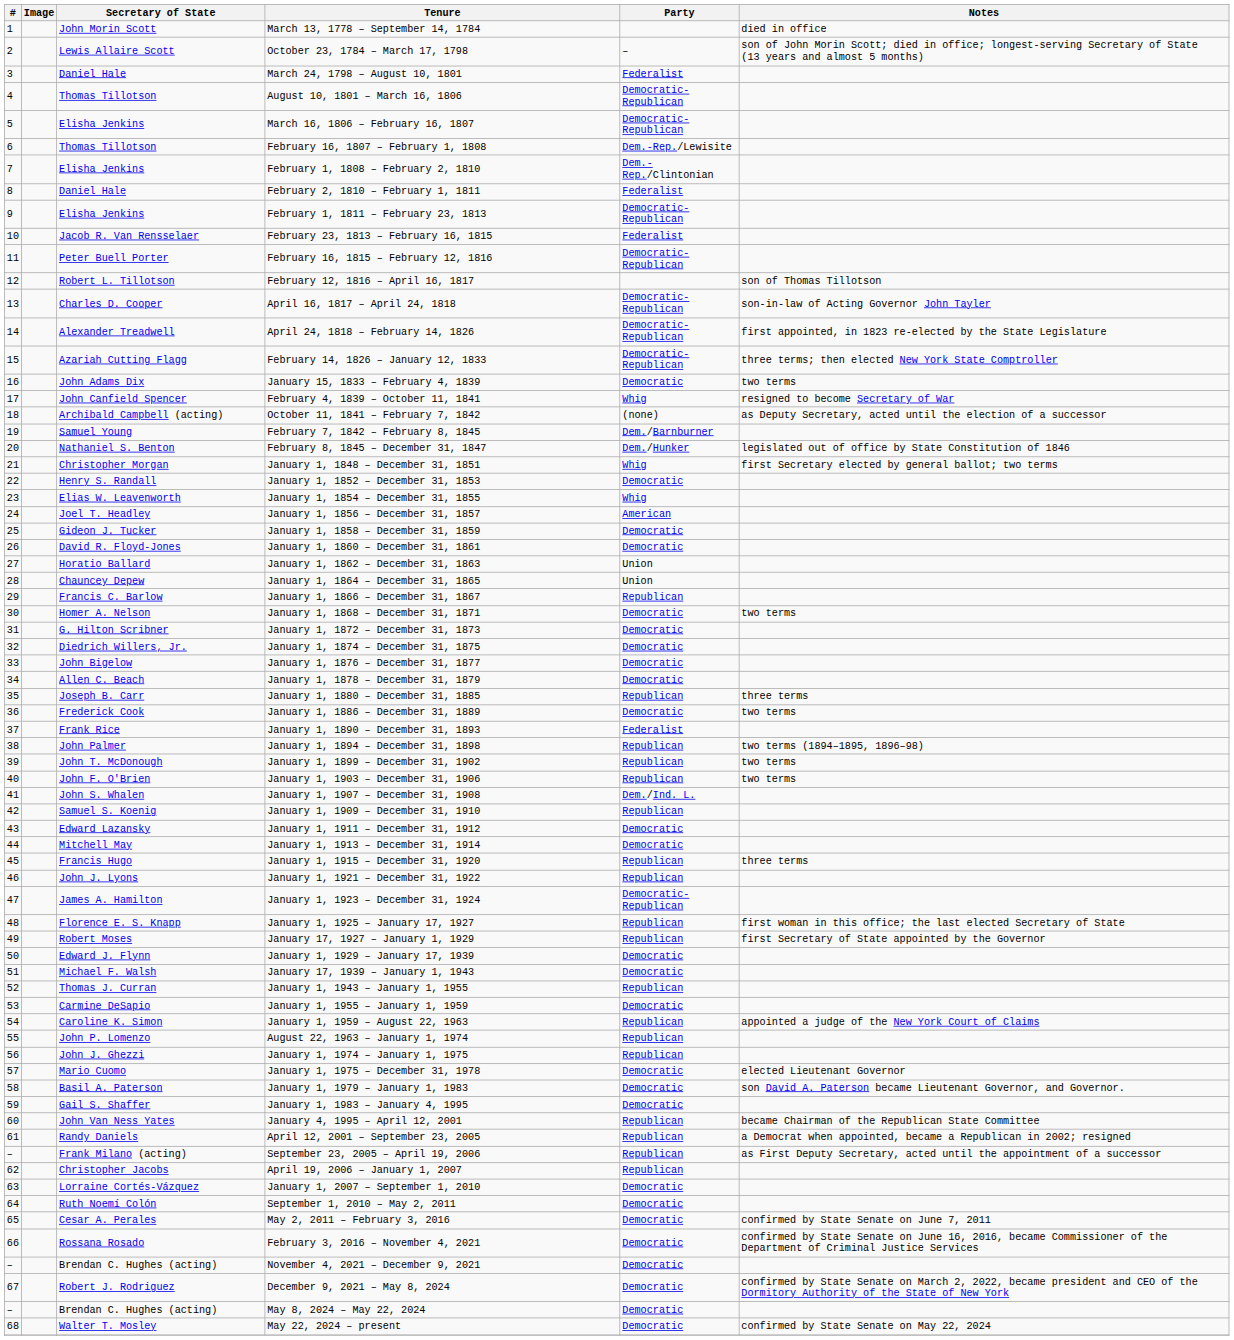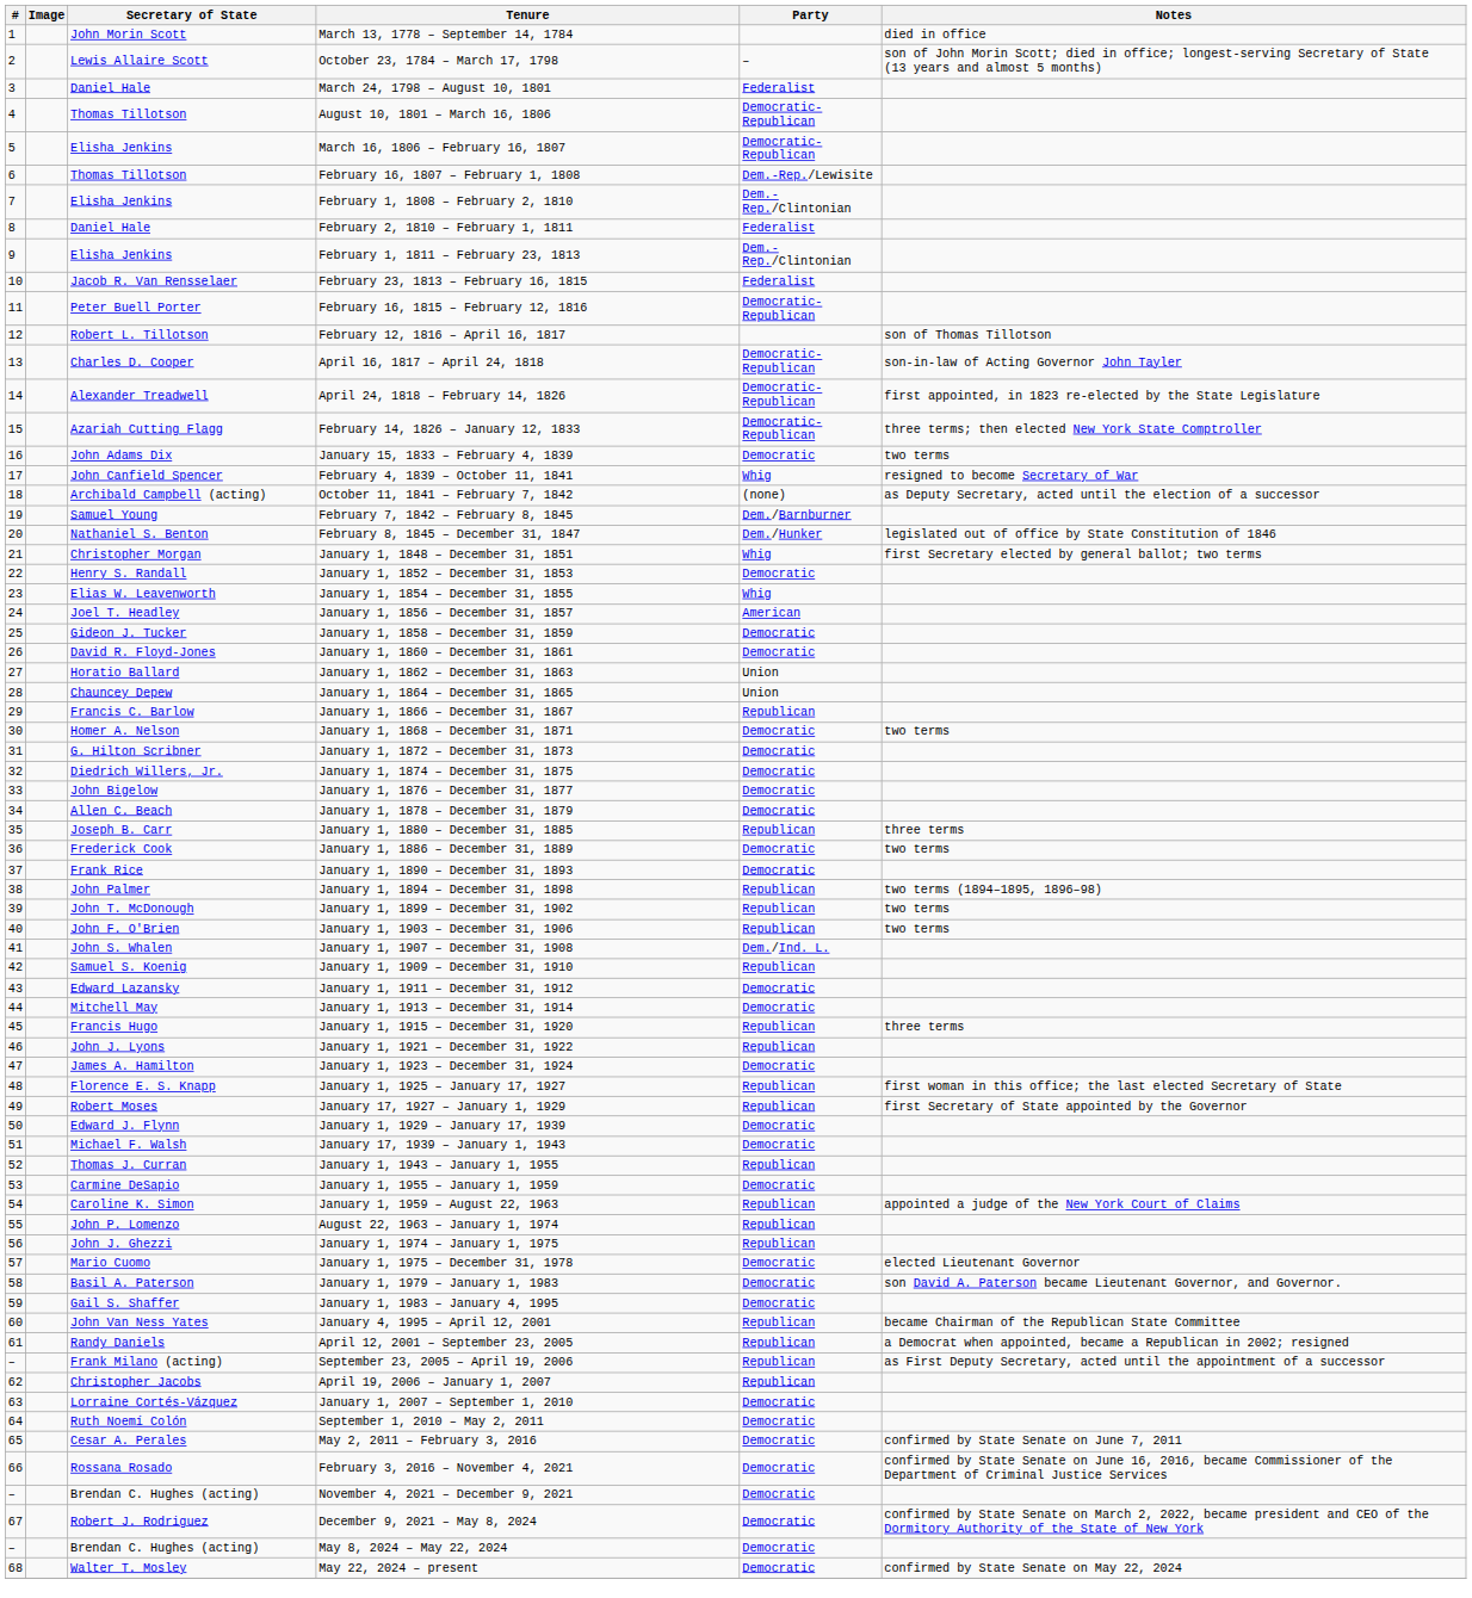 <table class="wikitable">
 <tr>
 <th>#</th>
 <th>Image</th>
 <th width="17%">Secretary of State</th>
 <th width="29%">Tenure</th>
 <th>Party</th>
 <th>Notes</th>
 </tr>
 <tr>
 <td>1</td>
 <td></td>
 <td><a href='#'>John Morin Scott</a></td>
 <td>March 13, 1778 – September 14, 1784</td>
 <td></td>
 <td>died in office</td>
 </tr>
 <tr>
 <td>2</td>
 <td></td>
 <td><a href='#'>Lewis Allaire Scott</a></td>
 <td>October 23, 1784 – March 17, 1798</td>
 <td>–</td>
 <td>son of John Morin Scott; died in office; longest-serving Secretary of State (13 years and almost 5 months)</td>
 </tr>
 <tr>
 <td>3</td>
 <td></td>
 <td><a href='#'>Daniel Hale</a></td>
 <td>March 24, 1798 – August 10, 1801</td>
 <td><a href='#'>Federalist</a></td>
 <td></td>
 </tr>
 <tr>
 <td>4</td>
 <td></td>
 <td><a href='#'>Thomas Tillotson</a></td>
 <td>August 10, 1801 – March 16, 1806</td>
 <td><a href='#'>Democratic-Republican</a></td>
 <td></td>
 </tr>
 <tr>
 <td>5</td>
 <td></td>
 <td><a href='#'>Elisha Jenkins</a></td>
 <td>March 16, 1806 – February 16, 1807</td>
 <td><a href='#'>Democratic-Republican</a></td>
 <td></td>
 </tr>
 <tr>
 <td>6</td>
 <td></td>
 <td><a href='#'>Thomas Tillotson</a></td>
 <td>February 16, 1807 – February 1, 1808</td>
 <td><a href='#'>Dem.-Rep.</a>/Lewisite</td>
 <td></td>
 </tr>
 <tr>
 <td>7</td>
 <td></td>
 <td><a href='#'>Elisha Jenkins</a></td>
 <td>February 1, 1808 – February 2, 1810</td>
 <td><a href='#'>Dem.-Rep.</a>/Clintonian</td>
 <td></td>
 </tr>
 <tr>
 <td>8</td>
 <td></td>
 <td><a href='#'>Daniel Hale</a></td>
 <td>February 2, 1810 – February 1, 1811</td>
 <td><a href='#'>Federalist</a></td>
 <td></td>
 </tr>
 <tr>
 <td>9</td>
 <td></td>
 <td><a href='#'>Elisha Jenkins</a></td>
 <td>February 1, 1811 – February 23, 1813</td>
-<td><a href='#'>Democratic-Republican</a></td>
+<td><a href='#'>Dem.-Rep.</a>/Clintonian</td>
 <td></td>
 </tr>
 <tr>
 <td>10</td>
 <td></td>
 <td><a href='#'>Jacob R. Van Rensselaer</a></td>
 <td>February 23, 1813 – February 16, 1815</td>
 <td><a href='#'>Federalist</a></td>
 <td></td>
 </tr>
 <tr>
 <td>11</td>
 <td></td>
 <td><a href='#'>Peter Buell Porter</a></td>
 <td>February 16, 1815 – February 12, 1816</td>
 <td><a href='#'>Democratic-Republican</a></td>
 <td></td>
 </tr>
 <tr>
 <td>12</td>
 <td></td>
 <td><a href='#'>Robert L. Tillotson</a></td>
 <td>February 12, 1816 – April 16, 1817</td>
 <td></td>
 <td>son of Thomas Tillotson</td>
 </tr>
 <tr>
 <td>13</td>
 <td></td>
 <td><a href='#'>Charles D. Cooper</a></td>
 <td>April 16, 1817 – April 24, 1818</td>
 <td><a href='#'>Democratic-Republican</a></td>
 <td>son-in-law of Acting Governor <a href='#'>John Tayler</a></td>
 </tr>
 <tr>
 <td>14</td>
 <td></td>
 <td><a href='#'>Alexander Treadwell</a></td>
 <td>April 24, 1818 – February 14, 1826</td>
 <td><a href='#'>Democratic-Republican</a></td>
 <td>first appointed, in 1823 re-elected by the State Legislature</td>
 </tr>
 <tr>
 <td>15</td>
 <td></td>
 <td><a href='#'>Azariah Cutting Flagg</a></td>
 <td>February 14, 1826 – January 12, 1833</td>
 <td><a href='#'>Democratic-Republican</a></td>
 <td>three terms; then elected <a href='#'>New York State Comptroller</a></td>
 </tr>
 <tr>
 <td>16</td>
 <td></td>
 <td><a href='#'>John Adams Dix</a></td>
 <td>January 15, 1833 – February 4, 1839</td>
 <td><a href='#'>Democratic</a></td>
 <td>two terms</td>
 </tr>
 <tr>
 <td>17</td>
 <td></td>
 <td><a href='#'>John Canfield Spencer</a></td>
 <td>February 4, 1839 – October 11, 1841</td>
 <td><a href='#'>Whig</a></td>
 <td>resigned to become <a href='#'>Secretary of War</a></td>
 </tr>
 <tr>
 <td>18</td>
 <td></td>
 <td><a href='#'>Archibald Campbell</a> (acting)</td>
 <td>October 11, 1841 – February 7, 1842</td>
 <td>(none)</td>
 <td>as Deputy Secretary, acted until the election of a successor</td>
 </tr>
 <tr>
 <td>19</td>
 <td></td>
 <td><a href='#'>Samuel Young</a></td>
 <td>February 7, 1842 – February 8, 1845</td>
 <td><a href='#'>Dem.</a>/<a href='#'>Barnburner</a></td>
 <td></td>
 </tr>
 <tr>
 <td>20</td>
 <td></td>
 <td><a href='#'>Nathaniel S. Benton</a></td>
 <td>February 8, 1845 – December 31, 1847</td>
 <td><a href='#'>Dem.</a>/<a href='#'>Hunker</a></td>
 <td>legislated out of office by State Constitution of 1846</td>
 </tr>
 <tr>
 <td>21</td>
 <td></td>
 <td><a href='#'>Christopher Morgan</a></td>
 <td>January 1, 1848 – December 31, 1851</td>
 <td><a href='#'>Whig</a></td>
 <td>first Secretary elected by general ballot; two terms</td>
 </tr>
 <tr>
 <td>22</td>
 <td></td>
 <td><a href='#'>Henry S. Randall</a></td>
 <td>January 1, 1852 – December 31, 1853</td>
 <td><a href='#'>Democratic</a></td>
 <td></td>
 </tr>
 <tr>
 <td>23</td>
 <td></td>
 <td><a href='#'>Elias W. Leavenworth</a></td>
 <td>January 1, 1854 – December 31, 1855</td>
 <td><a href='#'>Whig</a></td>
 <td></td>
 </tr>
 <tr>
 <td>24</td>
 <td></td>
 <td><a href='#'>Joel T. Headley</a></td>
 <td>January 1, 1856 – December 31, 1857</td>
 <td><a href='#'>American</a></td>
 <td></td>
 </tr>
 <tr>
 <td>25</td>
 <td></td>
 <td><a href='#'>Gideon J. Tucker</a></td>
 <td>January 1, 1858 – December 31, 1859</td>
 <td><a href='#'>Democratic</a></td>
 <td></td>
 </tr>
 <tr>
 <td>26</td>
 <td></td>
 <td><a href='#'>David R. Floyd-Jones</a></td>
 <td>January 1, 1860 – December 31, 1861</td>
 <td><a href='#'>Democratic</a></td>
 <td></td>
 </tr>
 <tr>
 <td>27</td>
 <td></td>
 <td><a href='#'>Horatio Ballard</a></td>
 <td>January 1, 1862 – December 31, 1863</td>
 <td>Union</td>
 <td></td>
 </tr>
 <tr>
 <td>28</td>
 <td></td>
 <td><a href='#'>Chauncey Depew</a></td>
 <td>January 1, 1864 – December 31, 1865</td>
 <td>Union</td>
 <td></td>
 </tr>
 <tr>
 <td>29</td>
 <td></td>
 <td><a href='#'>Francis C. Barlow</a></td>
 <td>January 1, 1866 – December 31, 1867</td>
 <td><a href='#'>Republican</a></td>
 <td></td>
 </tr>
 <tr>
 <td>30</td>
 <td></td>
 <td><a href='#'>Homer A. Nelson</a></td>
 <td>January 1, 1868 – December 31, 1871</td>
 <td><a href='#'>Democratic</a></td>
 <td>two terms</td>
 </tr>
 <tr>
 <td>31</td>
 <td></td>
 <td><a href='#'>G. Hilton Scribner</a></td>
 <td>January 1, 1872 – December 31, 1873</td>
 <td><a href='#'>Democratic</a></td>
 <td></td>
 </tr>
 <tr>
 <td>32</td>
 <td></td>
 <td><a href='#'>Diedrich Willers, Jr.</a></td>
 <td>January 1, 1874 – December 31, 1875</td>
 <td><a href='#'>Democratic</a></td>
 <td></td>
 </tr>
 <tr>
 <td>33</td>
 <td></td>
 <td><a href='#'>John Bigelow</a></td>
 <td>January 1, 1876 – December 31, 1877</td>
 <td><a href='#'>Democratic</a></td>
 <td></td>
 </tr>
 <tr>
 <td>34</td>
 <td></td>
 <td><a href='#'>Allen C. Beach</a></td>
 <td>January 1, 1878 – December 31, 1879</td>
 <td><a href='#'>Democratic</a></td>
 <td></td>
 </tr>
 <tr>
 <td>35</td>
 <td></td>
 <td><a href='#'>Joseph B. Carr</a></td>
 <td>January 1, 1880 – December 31, 1885</td>
 <td><a href='#'>Republican</a></td>
 <td>three terms</td>
 </tr>
 <tr>
 <td>36</td>
 <td></td>
 <td><a href='#'>Frederick Cook</a></td>
 <td>January 1, 1886 – December 31, 1889</td>
 <td><a href='#'>Democratic</a></td>
 <td>two terms</td>
 </tr>
 <tr>
 <td>37</td>
 <td></td>
 <td><a href='#'>Frank Rice</a></td>
 <td>January 1, 1890 – December 31, 1893</td>
-<td><a href='#'>Federalist</a></td>
+<td><a href='#'>Democratic</a></td>
 <td></td>
 </tr>
 <tr>
 <td>38</td>
 <td></td>
 <td><a href='#'>John Palmer</a></td>
 <td>January 1, 1894 – December 31, 1898</td>
 <td><a href='#'>Republican</a></td>
 <td>two terms (1894–1895, 1896–98)</td>
 </tr>
 <tr>
 <td>39</td>
 <td></td>
 <td><a href='#'>John T. McDonough</a></td>
 <td>January 1, 1899 – December 31, 1902</td>
 <td><a href='#'>Republican</a></td>
 <td>two terms</td>
 </tr>
 <tr>
 <td>40</td>
 <td></td>
 <td><a href='#'>John F. O'Brien</a></td>
 <td>January 1, 1903 – December 31, 1906</td>
 <td><a href='#'>Republican</a></td>
 <td>two terms</td>
 </tr>
 <tr>
 <td>41</td>
 <td></td>
 <td><a href='#'>John S. Whalen</a></td>
 <td>January 1, 1907 – December 31, 1908</td>
 <td><a href='#'>Dem.</a>/<a href='#'>Ind. L.</a></td>
 <td></td>
 </tr>
 <tr>
 <td>42</td>
 <td></td>
 <td><a href='#'>Samuel S. Koenig</a></td>
 <td>January 1, 1909 – December 31, 1910</td>
 <td><a href='#'>Republican</a></td>
 <td></td>
 </tr>
 <tr>
 <td>43</td>
 <td></td>
 <td><a href='#'>Edward Lazansky</a></td>
 <td>January 1, 1911 – December 31, 1912</td>
 <td><a href='#'>Democratic</a></td>
 <td></td>
 </tr>
 <tr>
 <td>44</td>
 <td></td>
 <td><a href='#'>Mitchell May</a></td>
 <td>January 1, 1913 – December 31, 1914</td>
 <td><a href='#'>Democratic</a></td>
 <td></td>
 </tr>
 <tr>
 <td>45</td>
 <td></td>
 <td><a href='#'>Francis Hugo</a></td>
 <td>January 1, 1915 – December 31, 1920</td>
 <td><a href='#'>Republican</a></td>
 <td>three terms</td>
 </tr>
 <tr>
 <td>46</td>
 <td></td>
 <td><a href='#'>John J. Lyons</a></td>
 <td>January 1, 1921 – December 31, 1922</td>
 <td><a href='#'>Republican</a></td>
 <td></td>
 </tr>
 <tr>
 <td>47</td>
 <td></td>
 <td><a href='#'>James A. Hamilton</a></td>
 <td>January 1, 1923 – December 31, 1924</td>
-<td><a href='#'>Democratic-Republican</a></td>
+<td><a href='#'>Democratic</a></td>
 <td></td>
 </tr>
 <tr>
 <td>48</td>
 <td></td>
 <td><a href='#'>Florence E. S. Knapp</a></td>
 <td>January 1, 1925 – January 17, 1927</td>
 <td><a href='#'>Republican</a></td>
 <td>first woman in this office; the last elected Secretary of State</td>
 </tr>
 <tr>
 <td>49</td>
 <td></td>
 <td><a href='#'>Robert Moses</a></td>
 <td>January 17, 1927 – January 1, 1929</td>
 <td><a href='#'>Republican</a></td>
 <td>first Secretary of State appointed by the Governor</td>
 </tr>
 <tr>
 <td>50</td>
 <td></td>
 <td><a href='#'>Edward J. Flynn</a></td>
 <td>January 1, 1929 – January 17, 1939</td>
 <td><a href='#'>Democratic</a></td>
 <td></td>
 </tr>
 <tr>
 <td>51</td>
 <td></td>
 <td><a href='#'>Michael F. Walsh</a></td>
 <td>January 17, 1939 – January 1, 1943</td>
 <td><a href='#'>Democratic</a></td>
 <td></td>
 </tr>
 <tr>
 <td>52</td>
 <td></td>
 <td><a href='#'>Thomas J. Curran</a></td>
 <td>January 1, 1943 – January 1, 1955</td>
 <td><a href='#'>Republican</a></td>
 <td></td>
 </tr>
 <tr>
 <td>53</td>
 <td></td>
 <td><a href='#'>Carmine DeSapio</a></td>
 <td>January 1, 1955 – January 1, 1959</td>
 <td><a href='#'>Democratic</a></td>
 <td></td>
 </tr>
 <tr>
 <td>54</td>
 <td></td>
 <td><a href='#'>Caroline K. Simon</a></td>
 <td>January 1, 1959 – August 22, 1963</td>
 <td><a href='#'>Republican</a></td>
 <td>appointed a judge of the <a href='#'>New York Court of Claims</a></td>
 </tr>
 <tr>
 <td>55</td>
 <td></td>
 <td><a href='#'>John P. Lomenzo</a></td>
 <td>August 22, 1963 – January 1, 1974</td>
 <td><a href='#'>Republican</a></td>
 <td></td>
 </tr>
 <tr>
 <td>56</td>
 <td></td>
 <td><a href='#'>John J. Ghezzi</a></td>
 <td>January 1, 1974 – January 1, 1975</td>
 <td><a href='#'>Republican</a></td>
 <td></td>
 </tr>
 <tr>
 <td>57</td>
 <td></td>
 <td><a href='#'>Mario Cuomo</a></td>
 <td>January 1, 1975 – December 31, 1978</td>
 <td><a href='#'>Democratic</a></td>
 <td>elected Lieutenant Governor</td>
 </tr>
 <tr>
 <td>58</td>
 <td></td>
 <td><a href='#'>Basil A. Paterson</a></td>
 <td>January 1, 1979 – January 1, 1983</td>
 <td><a href='#'>Democratic</a></td>
 <td>son <a href='#'>David A. Paterson</a> became Lieutenant Governor, and Governor.</td>
 </tr>
 <tr>
 <td>59</td>
 <td></td>
 <td><a href='#'>Gail S. Shaffer</a></td>
 <td>January 1, 1983 – January 4, 1995</td>
 <td><a href='#'>Democratic</a></td>
 <td></td>
 </tr>
 <tr>
 <td>60</td>
 <td></td>
 <td><a href='#'>John Van Ness Yates</a></td>
 <td>January 4, 1995 – April 12, 2001</td>
 <td><a href='#'>Republican</a></td>
 <td>became Chairman of the Republican State Committee</td>
 </tr>
 <tr>
 <td>61</td>
 <td></td>
 <td><a href='#'>Randy Daniels</a></td>
 <td>April 12, 2001 – September 23, 2005</td>
 <td><a href='#'>Republican</a></td>
 <td>a Democrat when appointed, became a Republican in 2002; resigned</td>
 </tr>
 <tr>
 <td>–</td>
 <td></td>
 <td><a href='#'>Frank Milano</a> (acting)</td>
 <td>September 23, 2005 – April 19, 2006</td>
 <td><a href='#'>Republican</a></td>
 <td>as First Deputy Secretary, acted until the appointment of a successor</td>
 </tr>
 <tr>
 <td>62</td>
 <td></td>
 <td><a href='#'>Christopher Jacobs</a></td>
 <td>April 19, 2006 – January 1, 2007</td>
 <td><a href='#'>Republican</a></td>
 <td></td>
 </tr>
 <tr>
 <td>63</td>
 <td></td>
 <td><a href='#'>Lorraine Cortés-Vázquez</a></td>
 <td>January 1, 2007 – September 1, 2010</td>
 <td><a href='#'>Democratic</a></td>
 <td></td>
 </tr>
 <tr>
 <td>64</td>
 <td></td>
 <td><a href='#'>Ruth Noemí Colón</a></td>
 <td>September 1, 2010 – May 2, 2011</td>
 <td><a href='#'>Democratic</a></td>
 <td></td>
 </tr>
 <tr>
 <td>65</td>
 <td></td>
 <td><a href='#'>Cesar A. Perales</a></td>
 <td>May 2, 2011 – February 3, 2016</td>
 <td><a href='#'>Democratic</a></td>
 <td>confirmed by State Senate on June 7, 2011</td>
 </tr>
 <tr>
 <td>66</td>
 <td></td>
 <td><a href='#'>Rossana Rosado</a></td>
 <td>February 3, 2016 – November 4, 2021</td>
 <td><a href='#'>Democratic</a></td>
 <td>confirmed by State Senate on June 16, 2016, became Commissioner of the Department of Criminal Justice Services</td>
 </tr>
 <tr>
 <td>–</td>
 <td></td>
 <td>Brendan C. Hughes (acting)</td>
 <td>November 4, 2021 – December 9, 2021</td>
 <td><a href='#'>Democratic</a></td>
 <td></td>
 </tr>
 <tr>
 <td>67</td>
 <td></td>
 <td><a href='#'>Robert J. Rodriguez</a></td>
 <td>December 9, 2021 – May 8, 2024</td>
 <td><a href='#'>Democratic</a></td>
 <td>confirmed by State Senate on March 2, 2022, became president and CEO of the <a href='#'>Dormitory Authority of the State of New York</a></td>
 </tr>
 <tr>
 <td>–</td>
 <td></td>
 <td>Brendan C. Hughes (acting)</td>
 <td>May 8, 2024 – May 22, 2024</td>
 <td><a href='#'>Democratic</a></td>
 <td></td>
 </tr>
 <tr>
 <td>68</td>
 <td></td>
 <td><a href='#'>Walter T. Mosley</a></td>
 <td>May 22, 2024 – present</td>
 <td><a href='#'>Democratic</a></td>
 <td>confirmed by State Senate on May 22, 2024</td>
 </tr>
 <tr>
 </tr>
 </table>
